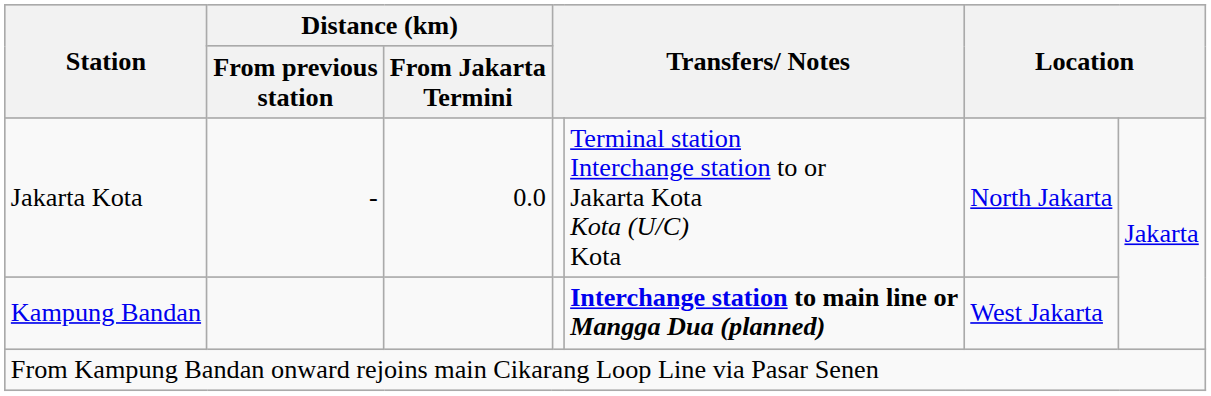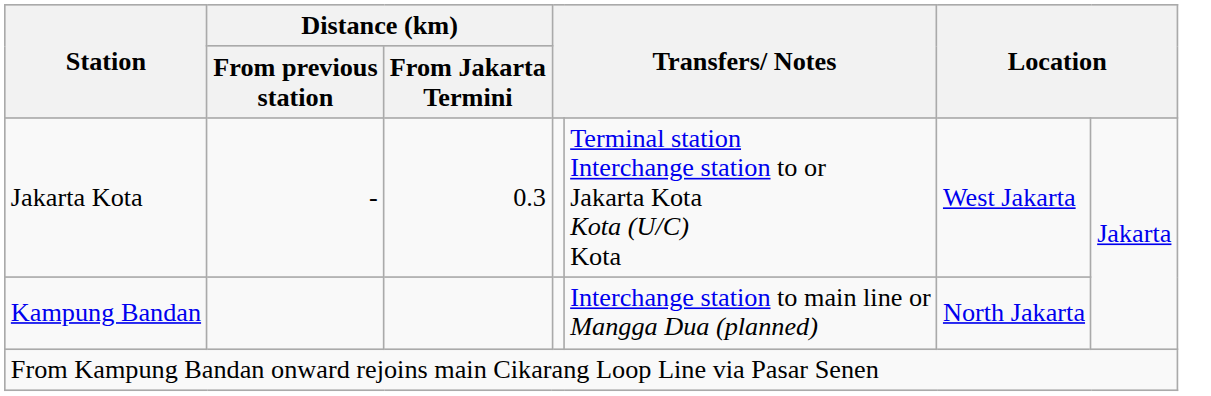 <table class="wikitable">
 <tr>
 <th rowspan="2"> Station</th>
 <th colspan="2" style="width: 5em;">Distance (km)</th>
 <th colspan="2" rowspan="2">Transfers/ Notes</th>
 <th colspan="2" rowspan="2">Location</th>
 </tr>
 <tr>
 <th>From previous<br>station</th>
 <th>From Jakarta<br>Termini</th>
 </tr>
 <tr>
 <td>Jakarta Kota</td>
 <td style="text-align: right;">-</td>
-<td style="text-align: right;">0.0</td>
+<td style="text-align: right;">0.3</td>
 <td></td>
 <td><a href='#'>Terminal station</a><br><a href='#'>Interchange station</a> to  or <br> Jakarta Kota<br> <em>Kota (U/C)</em><br>   Kota</td>
-<td rowspan="1"><a href='#'>North Jakarta</a></td>
+<td rowspan="1"><a href='#'>West Jakarta</a></td>
 <td rowspan="2"><a href='#'>Jakarta</a></td>
 </tr>
 <tr>
 <td><a href='#'>Kampung Bandan</a></td>
 <td style="text-align: right;"></td>
 <td style="text-align: right;"></td>
 <td></td>
-<td><strong><a href='#'>Interchange station</a> to    main line or <br> <em>Mangga Dua (planned)</em></strong></td>
-<td rowspan="1"><a href='#'>West Jakarta</a></td>
+<td><a href='#'>Interchange station</a> to    main line or <br> <em>Mangga Dua (planned)</em></td>
+<td rowspan="1"><a href='#'>North Jakarta</a></td>
 </tr>
 <tr>
 <td colspan="7">From Kampung Bandan onward rejoins main  Cikarang Loop Line via Pasar Senen</td>
 </tr>
 </table>
